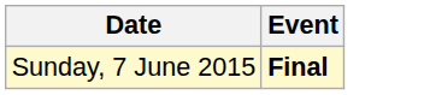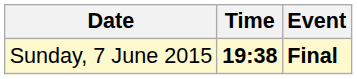 <table class="wikitable">
 <tr>
 <th>Date</th>
+<th>Time</th>
 <th>Event</th>
 </tr>
 <tr style="background-color:lemonchiffon;">
 <td>Sunday, 7 June 2015</td>
+<td><strong>19:38</strong></td>
 <td><strong>Final</strong></td>
 </tr>
 </table>
